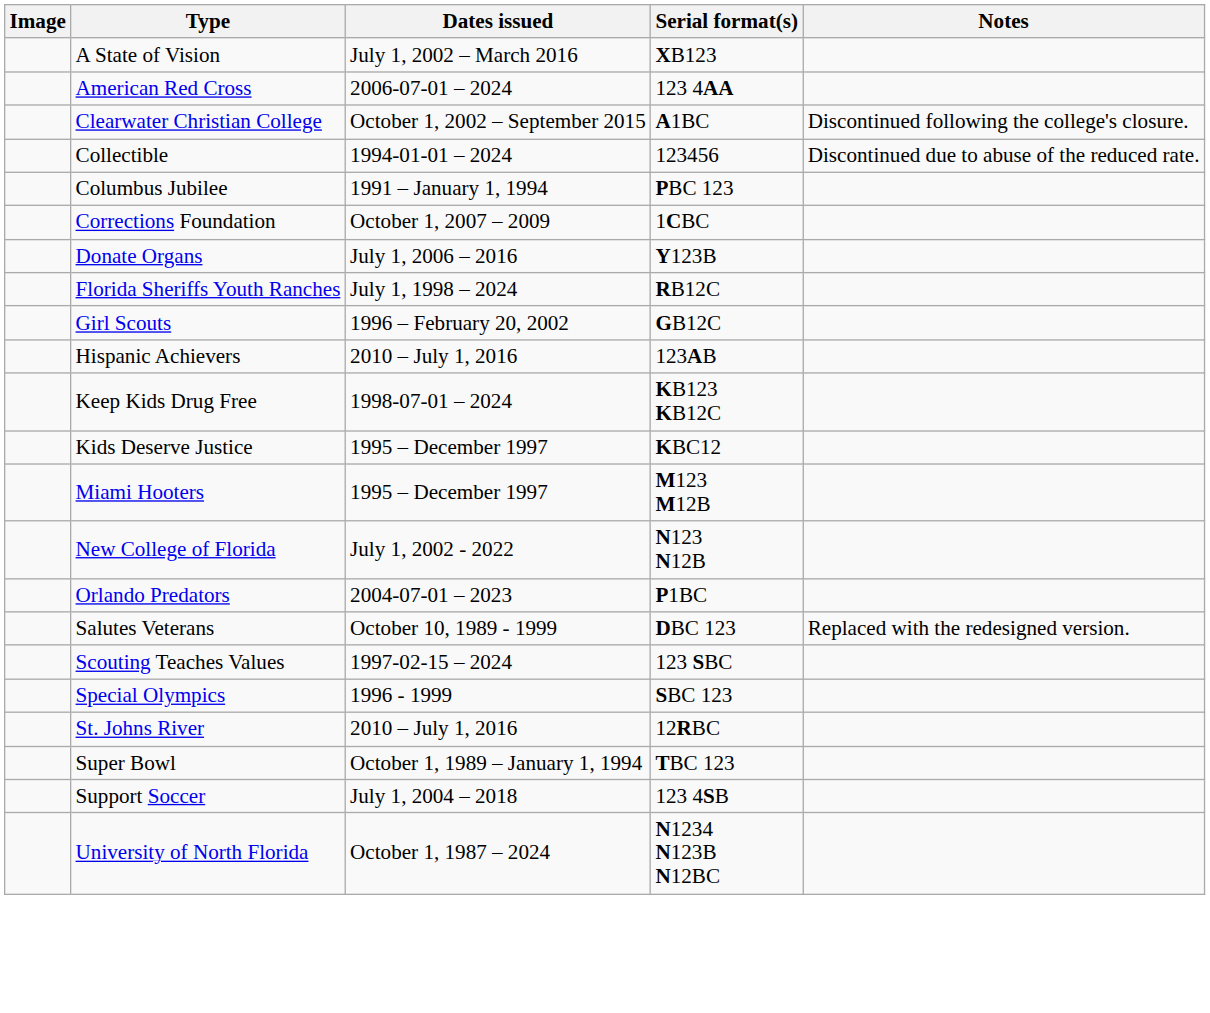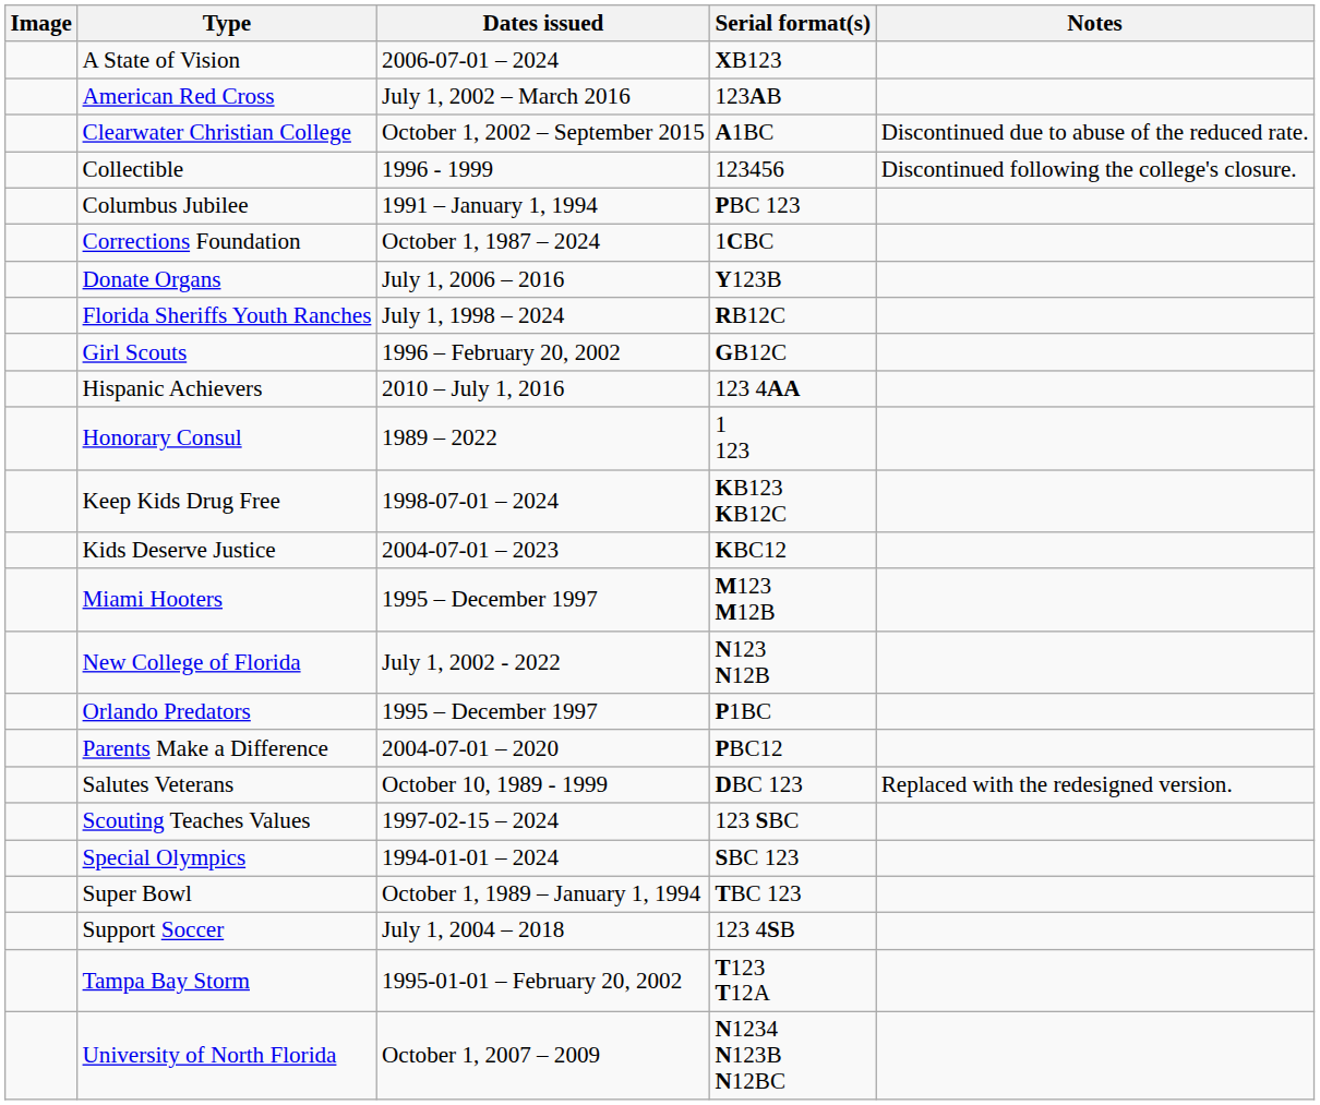 <table class="wikitable">
 <tr>
 <th>Image</th>
 <th>Type</th>
 <th>Dates issued</th>
 <th>Serial format(s)</th>
 <th>Notes</th>
 </tr>
 <tr>
 <td></td>
 <td>A State of Vision</td>
-<td>July 1, 2002 – March 2016</td>
+<td>2006-07-01 – 2024</td>
 <td><strong>X</strong>B123</td>
 <td></td>
 </tr>
 <tr>
 <td></td>
 <td><a href='#'>American Red Cross</a></td>
-<td>2006-07-01 – 2024</td>
-<td>123 4<strong>AA</strong></td>
+<td>July 1, 2002 – March 2016</td>
+<td>123<strong>A</strong>B</td>
 <td></td>
 </tr>
 <tr>
 <td></td>
 <td><a href='#'>Clearwater Christian College</a></td>
 <td>October 1, 2002 – September 2015</td>
 <td><strong>A</strong>1BC</td>
-<td>Discontinued following the college's closure.</td>
+<td>Discontinued due to abuse of the reduced rate.</td>
 </tr>
 <tr>
 <td></td>
 <td>Collectible</td>
-<td>1994-01-01 – 2024</td>
+<td>1996 - 1999</td>
 <td>123456</td>
-<td>Discontinued due to abuse of the reduced rate.</td>
+<td>Discontinued following the college's closure.</td>
 </tr>
 <tr>
 <td></td>
 <td>Columbus Jubilee</td>
 <td>1991 – January 1, 1994</td>
 <td><strong>P</strong>BC 123</td>
 <td></td>
 </tr>
 <tr>
 <td></td>
 <td><a href='#'>Corrections</a> Foundation</td>
-<td>October 1, 2007 – 2009</td>
+<td>October 1, 1987 – 2024</td>
 <td>1<strong>C</strong>BC</td>
 <td></td>
 </tr>
 <tr>
 <td></td>
 <td><a href='#'>Donate Organs</a></td>
 <td>July 1, 2006 – 2016</td>
 <td><strong>Y</strong>123B</td>
 <td></td>
 </tr>
 <tr>
 <td></td>
 <td><a href='#'>Florida Sheriffs Youth Ranches</a></td>
 <td>July 1, 1998 – 2024</td>
 <td><strong>R</strong>B12C</td>
 <td></td>
 </tr>
 <tr>
 <td></td>
 <td><a href='#'>Girl Scouts</a></td>
 <td>1996 – February 20, 2002</td>
 <td><strong>G</strong>B12C</td>
 <td></td>
 </tr>
 <tr>
 <td></td>
 <td>Hispanic Achievers</td>
 <td>2010 – July 1, 2016</td>
-<td>123<strong>A</strong>B</td>
+<td>123 4<strong>AA</strong></td>
+<td></td>
+</tr>
+<tr>
+<td></td>
+<td><a href='#'>Honorary Consul</a></td>
+<td>1989 – 2022</td>
+<td>1<br>123</td>
 <td></td>
 </tr>
 <tr>
 <td></td>
 <td>Keep Kids Drug Free</td>
 <td>1998-07-01 – 2024</td>
 <td><strong>K</strong>B123<br><strong>K</strong>B12C</td>
 <td></td>
 </tr>
 <tr>
 <td></td>
 <td>Kids Deserve Justice</td>
-<td>1995 – December 1997</td>
+<td>2004-07-01 – 2023</td>
 <td><strong>K</strong>BC12 </td>
 <td></td>
 </tr>
 <tr>
 <td></td>
 <td><a href='#'>Miami Hooters</a></td>
 <td>1995 – December 1997</td>
 <td><strong>M</strong>123<br><strong>M</strong>12B</td>
 <td></td>
 </tr>
 <tr>
 <td></td>
 <td><a href='#'>New College of Florida</a></td>
 <td>July 1, 2002 - 2022</td>
 <td><strong>N</strong>123<br><strong>N</strong>12B</td>
 <td></td>
 </tr>
 <tr>
 <td></td>
 <td><a href='#'>Orlando Predators</a></td>
-<td>2004-07-01 – 2023</td>
+<td>1995 – December 1997</td>
 <td><strong>P</strong>1BC<br></td>
+<td></td>
+</tr>
+<tr>
+<td></td>
+<td><a href='#'>Parents</a> Make a Difference</td>
+<td>2004-07-01 – 2020</td>
+<td><strong>P</strong>BC12</td>
 <td></td>
 </tr>
 <tr>
 <td></td>
 <td>Salutes Veterans</td>
 <td>October 10, 1989 - 1999</td>
 <td><strong>D</strong>BC 123</td>
 <td>Replaced with the redesigned version.</td>
 </tr>
 <tr>
 <td></td>
 <td><a href='#'>Scouting</a> Teaches Values</td>
 <td>1997-02-15 – 2024</td>
 <td>123 <strong>S</strong>BC</td>
 <td></td>
 </tr>
 <tr>
 <td></td>
 <td><a href='#'>Special Olympics</a></td>
-<td>1996 - 1999</td>
+<td>1994-01-01 – 2024</td>
 <td><strong>S</strong>BC 123</td>
-<td></td>
-</tr>
-<tr>
-<td></td>
-<td><a href='#'>St. Johns River</a></td>
-<td>2010 – July 1, 2016</td>
-<td>12<strong>R</strong>BC</td>
 <td></td>
 </tr>
 <tr>
 <td></td>
 <td>Super Bowl</td>
 <td>October 1, 1989 – January 1, 1994</td>
 <td><strong>T</strong>BC 123</td>
 <td></td>
 </tr>
 <tr>
 <td></td>
 <td>Support <a href='#'>Soccer</a></td>
 <td>July 1, 2004 – 2018</td>
 <td>123 4<strong>S</strong>B</td>
 <td></td>
 </tr>
 <tr>
 <td></td>
+<td><a href='#'>Tampa Bay Storm</a></td>
+<td>1995-01-01 – February 20, 2002</td>
+<td><strong>T</strong>123<br><strong>T</strong>12A</td>
+<td></td>
+</tr>
+<tr>
+<td></td>
 <td><a href='#'>University of North Florida</a></td>
-<td>October 1, 1987 – 2024</td>
+<td>October 1, 2007 – 2009</td>
 <td><strong>N</strong>1234<br><strong>N</strong>123B<br><strong>N</strong>12BC</td>
 <td></td>
 </tr>
 </table>
